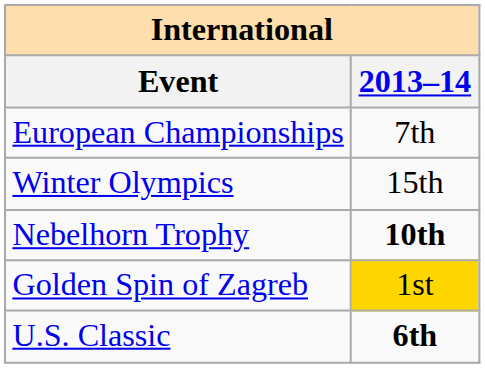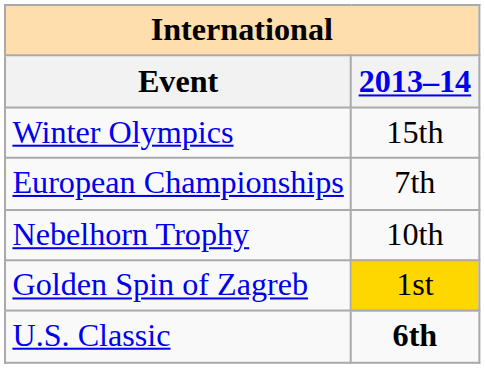 <table class="wikitable" style="text-align:center">
 <tr>
 <th style="background-color: #ffdead; " colspan=2 align=center>International</th>
 </tr>
 <tr>
 <th>Event</th>
 <th><a href='#'>2013–14</a></th>
 </tr>
 <tr>
+<td align=left><a href='#'>Winter Olympics</a></td>
+<td>15th</td>
+</tr>
+<tr>
 <td align=left><a href='#'>European Championships</a></td>
 <td>7th</td>
 </tr>
 <tr>
-<td align=left><a href='#'>Winter Olympics</a></td>
-<td>15th</td>
-</tr>
-<tr>
 <td align=left><a href='#'>Nebelhorn Trophy</a></td>
-<td><strong>10th</strong></td>
+<td>10th</td>
 </tr>
 <tr>
 <td align=left><a href='#'>Golden Spin of Zagreb</a></td>
 <td bgcolor=gold>1st</td>
 </tr>
 <tr>
 <td align=left><a href='#'>U.S. Classic</a></td>
 <td><strong>6th</strong></td>
 </tr>
 </table>
